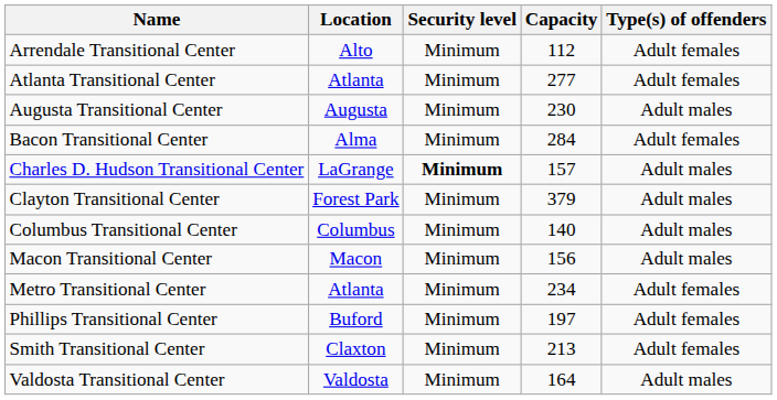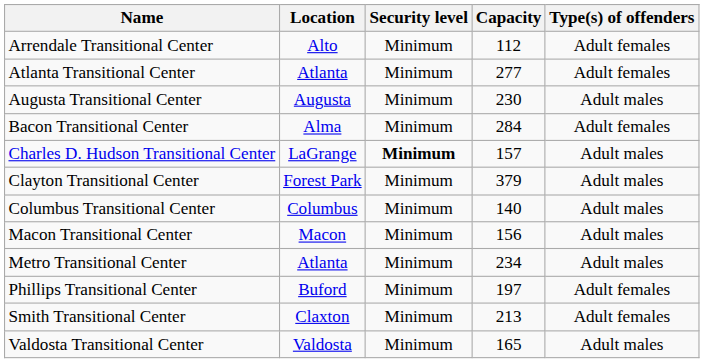 <table class="wikitable sortable">
 <tr>
 <th>Name</th>
 <th style="text-align: center;">Location</th>
 <th style="text-align: center;">Security level</th>
 <th style="text-align: center;">Capacity</th>
 <th style="text-align: center;">Type(s) of offenders</th>
 </tr>
 <tr>
 <td>Arrendale Transitional Center</td>
 <td style="text-align: center;"><a href='#'>Alto</a></td>
 <td style="text-align: center;">Minimum</td>
 <td style="text-align: center;">112</td>
 <td style="text-align: center;">Adult females</td>
 </tr>
 <tr>
 <td>Atlanta Transitional Center</td>
 <td style="text-align: center;"><a href='#'>Atlanta</a></td>
 <td style="text-align: center;">Minimum</td>
 <td style="text-align: center;">277</td>
 <td style="text-align: center;">Adult females</td>
 </tr>
 <tr>
 <td>Augusta Transitional Center</td>
 <td style="text-align: center;"><a href='#'>Augusta</a></td>
 <td style="text-align: center;">Minimum</td>
 <td style="text-align: center;">230</td>
 <td style="text-align: center;">Adult males</td>
 </tr>
 <tr>
 <td>Bacon Transitional Center</td>
 <td style="text-align: center;"><a href='#'>Alma</a></td>
 <td style="text-align: center;">Minimum</td>
 <td style="text-align: center;">284</td>
 <td style="text-align: center;">Adult females</td>
 </tr>
 <tr>
 <td><a href='#'>Charles D. Hudson Transitional Center</a></td>
 <td style="text-align: center;"><a href='#'>LaGrange</a></td>
 <td style="text-align: center;"><strong>Minimum</strong></td>
 <td style="text-align: center;">157</td>
 <td style="text-align: center;">Adult males</td>
 </tr>
 <tr>
 <td>Clayton Transitional Center</td>
 <td style="text-align: center;"><a href='#'>Forest Park</a></td>
 <td style="text-align: center;">Minimum</td>
 <td style="text-align: center;">379</td>
 <td style="text-align: center;">Adult males</td>
 </tr>
 <tr>
 <td>Columbus Transitional Center</td>
 <td style="text-align: center;"><a href='#'>Columbus</a></td>
 <td style="text-align: center;">Minimum</td>
 <td style="text-align: center;">140</td>
 <td style="text-align: center;">Adult males</td>
 </tr>
 <tr>
 <td>Macon Transitional Center</td>
 <td style="text-align: center;"><a href='#'>Macon</a></td>
 <td style="text-align: center;">Minimum</td>
 <td style="text-align: center;">156</td>
 <td style="text-align: center;">Adult males</td>
 </tr>
 <tr>
 <td>Metro Transitional Center</td>
 <td style="text-align: center;"><a href='#'>Atlanta</a></td>
 <td style="text-align: center;">Minimum</td>
 <td style="text-align: center;">234</td>
-<td style="text-align: center;">Adult females</td>
+<td style="text-align: center;">Adult males</td>
 </tr>
 <tr>
 <td>Phillips Transitional Center</td>
 <td style="text-align: center;"><a href='#'>Buford</a></td>
 <td style="text-align: center;">Minimum</td>
 <td style="text-align: center;">197</td>
 <td style="text-align: center;">Adult females</td>
 </tr>
 <tr>
 <td>Smith Transitional Center</td>
 <td style="text-align: center;"><a href='#'>Claxton</a></td>
 <td style="text-align: center;">Minimum</td>
 <td style="text-align: center;">213</td>
 <td style="text-align: center;">Adult females</td>
 </tr>
 <tr>
 <td>Valdosta Transitional Center</td>
 <td style="text-align: center;"><a href='#'>Valdosta</a></td>
 <td style="text-align: center;">Minimum</td>
-<td style="text-align: center;">164</td>
+<td style="text-align: center;">165</td>
 <td style="text-align: center;">Adult males</td>
 </tr>
 </table>
